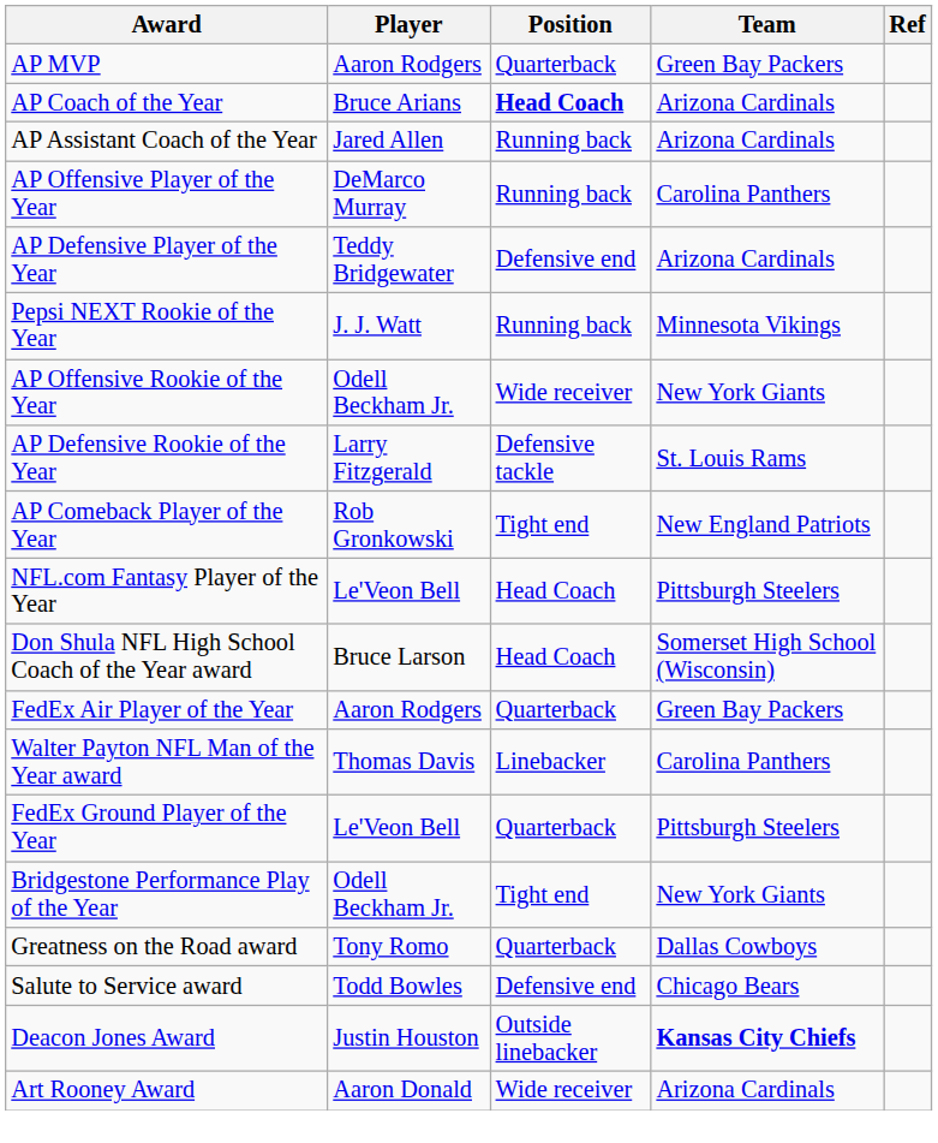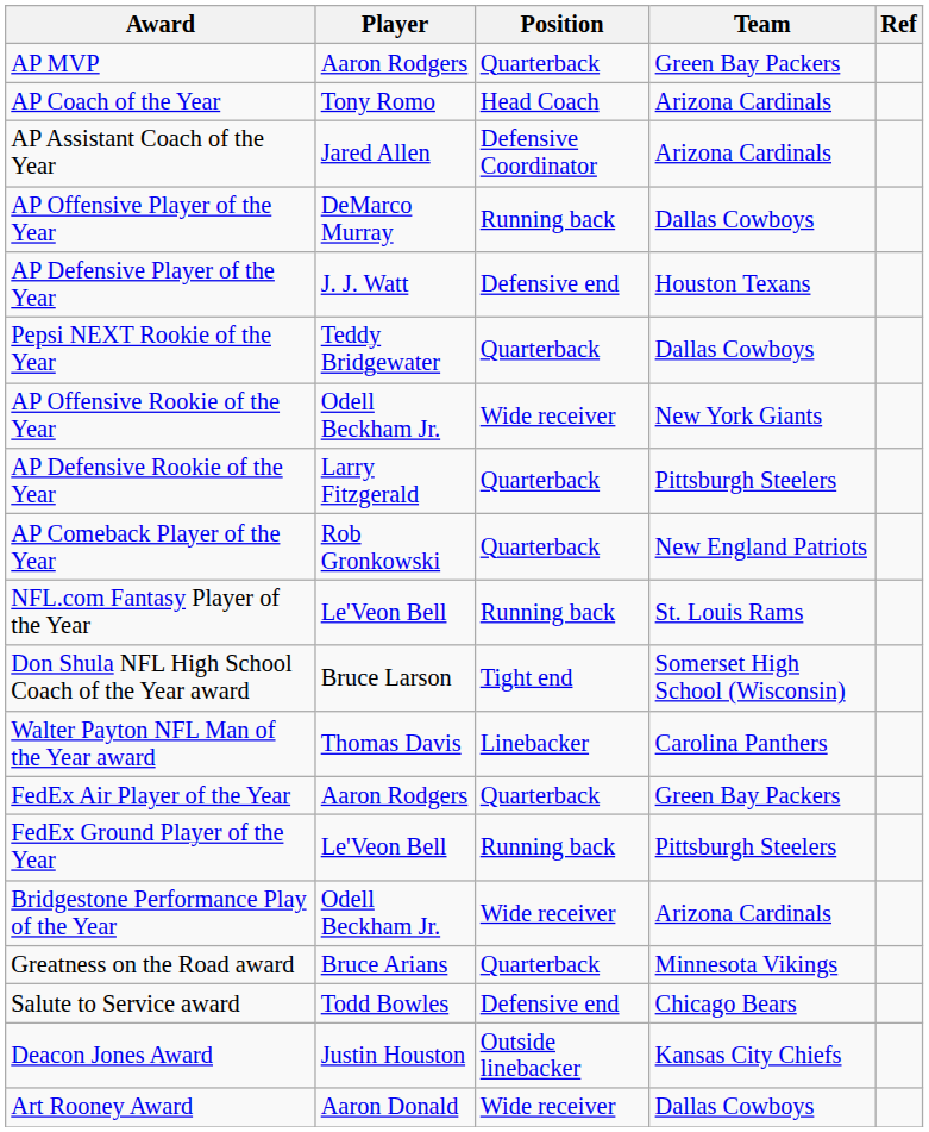 <table class="wikitable sortable">
 <tr>
 <th>Award</th>
 <th>Player</th>
 <th>Position</th>
 <th>Team</th>
 <th>Ref</th>
 </tr>
 <tr>
 <td><a href='#'>AP MVP</a></td>
 <td><a href='#'>Aaron Rodgers</a></td>
 <td><a href='#'>Quarterback</a></td>
 <td><a href='#'>Green Bay Packers</a></td>
 <td></td>
 </tr>
 <tr>
 <td><a href='#'>AP Coach of the Year</a></td>
-<td><a href='#'>Bruce Arians</a></td>
-<td><strong><a href='#'>Head Coach</a></strong></td>
+<td><a href='#'>Tony Romo</a></td>
+<td><a href='#'>Head Coach</a></td>
 <td><a href='#'>Arizona Cardinals</a></td>
 <td></td>
 </tr>
 <tr>
 <td>AP Assistant Coach of the Year</td>
 <td><a href='#'>Jared Allen</a></td>
-<td><a href='#'>Running back</a></td>
+<td><a href='#'>Defensive Coordinator</a></td>
 <td><a href='#'>Arizona Cardinals</a></td>
 <td></td>
 </tr>
 <tr>
 <td><a href='#'>AP Offensive Player of the Year</a></td>
 <td><a href='#'>DeMarco Murray</a></td>
 <td><a href='#'>Running back</a></td>
-<td><a href='#'>Carolina Panthers</a></td>
+<td><a href='#'>Dallas Cowboys</a></td>
 <td></td>
 </tr>
 <tr>
 <td><a href='#'>AP Defensive Player of the Year</a></td>
-<td><a href='#'>Teddy Bridgewater</a></td>
+<td><a href='#'>J. J. Watt</a></td>
 <td><a href='#'>Defensive end</a></td>
-<td><a href='#'>Arizona Cardinals</a></td>
+<td><a href='#'>Houston Texans</a></td>
 <td></td>
 </tr>
 <tr>
 <td><a href='#'>Pepsi NEXT Rookie of the Year</a></td>
-<td><a href='#'>J. J. Watt</a></td>
-<td><a href='#'>Running back</a></td>
-<td><a href='#'>Minnesota Vikings</a></td>
+<td><a href='#'>Teddy Bridgewater</a></td>
+<td><a href='#'>Quarterback</a></td>
+<td><a href='#'>Dallas Cowboys</a></td>
 <td></td>
 </tr>
 <tr>
 <td><a href='#'>AP Offensive Rookie of the Year</a></td>
 <td><a href='#'>Odell Beckham Jr.</a></td>
 <td><a href='#'>Wide receiver</a></td>
 <td><a href='#'>New York Giants</a></td>
 <td></td>
 </tr>
 <tr>
 <td><a href='#'>AP Defensive Rookie of the Year</a></td>
 <td><a href='#'>Larry Fitzgerald</a></td>
-<td><a href='#'>Defensive tackle</a></td>
-<td><a href='#'>St. Louis Rams</a></td>
+<td><a href='#'>Quarterback</a></td>
+<td><a href='#'>Pittsburgh Steelers</a></td>
 <td></td>
 </tr>
 <tr>
 <td><a href='#'>AP Comeback Player of the Year</a></td>
 <td><a href='#'>Rob Gronkowski</a></td>
-<td><a href='#'>Tight end</a></td>
+<td><a href='#'>Quarterback</a></td>
 <td><a href='#'>New England Patriots</a></td>
 <td></td>
 </tr>
 <tr>
 <td><a href='#'>NFL.com Fantasy</a> Player of the Year</td>
 <td><a href='#'>Le'Veon Bell</a></td>
-<td><a href='#'>Head Coach</a></td>
-<td><a href='#'>Pittsburgh Steelers</a></td>
+<td><a href='#'>Running back</a></td>
+<td><a href='#'>St. Louis Rams</a></td>
 <td></td>
 </tr>
 <tr>
 <td><a href='#'>Don Shula</a> NFL High School Coach of the Year award</td>
 <td>Bruce Larson</td>
-<td><a href='#'>Head Coach</a></td>
+<td><a href='#'>Tight end</a></td>
 <td><a href='#'>Somerset High School (Wisconsin)</a></td>
+<td></td>
+</tr>
+<tr>
+<td><a href='#'>Walter Payton NFL Man of the Year award</a></td>
+<td><a href='#'>Thomas Davis</a></td>
+<td><a href='#'>Linebacker</a></td>
+<td><a href='#'>Carolina Panthers</a></td>
 <td></td>
 </tr>
 <tr>
 <td><a href='#'>FedEx Air Player of the Year</a></td>
 <td><a href='#'>Aaron Rodgers</a></td>
 <td><a href='#'>Quarterback</a></td>
 <td><a href='#'>Green Bay Packers</a></td>
 <td></td>
 </tr>
 <tr>
-<td><a href='#'>Walter Payton NFL Man of the Year award</a></td>
-<td><a href='#'>Thomas Davis</a></td>
-<td><a href='#'>Linebacker</a></td>
-<td><a href='#'>Carolina Panthers</a></td>
-<td></td>
-</tr>
-<tr>
 <td><a href='#'>FedEx Ground Player of the Year</a></td>
 <td><a href='#'>Le'Veon Bell</a></td>
-<td><a href='#'>Quarterback</a></td>
+<td><a href='#'>Running back</a></td>
 <td><a href='#'>Pittsburgh Steelers</a></td>
 <td></td>
 </tr>
 <tr>
 <td><a href='#'>Bridgestone Performance Play of the Year</a></td>
 <td><a href='#'>Odell Beckham Jr.</a></td>
-<td><a href='#'>Tight end</a></td>
-<td><a href='#'>New York Giants</a></td>
+<td><a href='#'>Wide receiver</a></td>
+<td><a href='#'>Arizona Cardinals</a></td>
 <td></td>
 </tr>
 <tr>
 <td>Greatness on the Road award</td>
-<td><a href='#'>Tony Romo</a></td>
+<td><a href='#'>Bruce Arians</a></td>
 <td><a href='#'>Quarterback</a></td>
-<td><a href='#'>Dallas Cowboys</a></td>
+<td><a href='#'>Minnesota Vikings</a></td>
 <td></td>
 </tr>
 <tr>
 <td>Salute to Service award</td>
 <td><a href='#'>Todd Bowles</a></td>
 <td><a href='#'>Defensive end</a></td>
 <td><a href='#'>Chicago Bears</a></td>
 <td></td>
 </tr>
 <tr>
 <td><a href='#'>Deacon Jones Award</a></td>
 <td><a href='#'>Justin Houston</a></td>
 <td><a href='#'>Outside linebacker</a></td>
-<td><strong><a href='#'>Kansas City Chiefs</a></strong></td>
+<td><a href='#'>Kansas City Chiefs</a></td>
 <td></td>
 </tr>
 <tr>
 <td><a href='#'>Art Rooney Award</a></td>
 <td><a href='#'>Aaron Donald</a></td>
 <td><a href='#'>Wide receiver</a></td>
-<td><a href='#'>Arizona Cardinals</a></td>
+<td><a href='#'>Dallas Cowboys</a></td>
 <td></td>
 </tr>
 </table>
